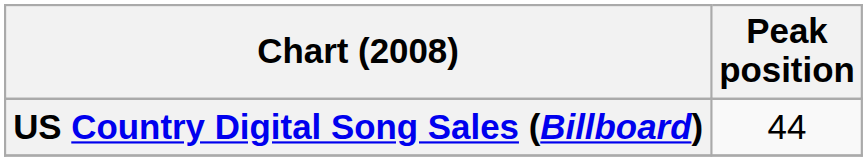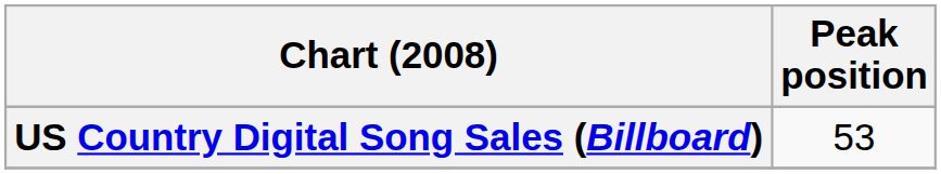 <table class="wikitable plainrowheaders">
 <tr>
 <th>Chart (2008)</th>
 <th>Peak<br>position</th>
 </tr>
 <tr>
 </tr>
 <tr>
 </tr>
 <tr>
 <th scope="row">US <a href='#'>Country Digital Song Sales</a> (<em><a href='#'>Billboard</a></em>)</th>
-<td style="text-align:center;">44</td>
+<td style="text-align:center;">53</td>
 </tr>
 <tr>
 </tr>
 </table>
